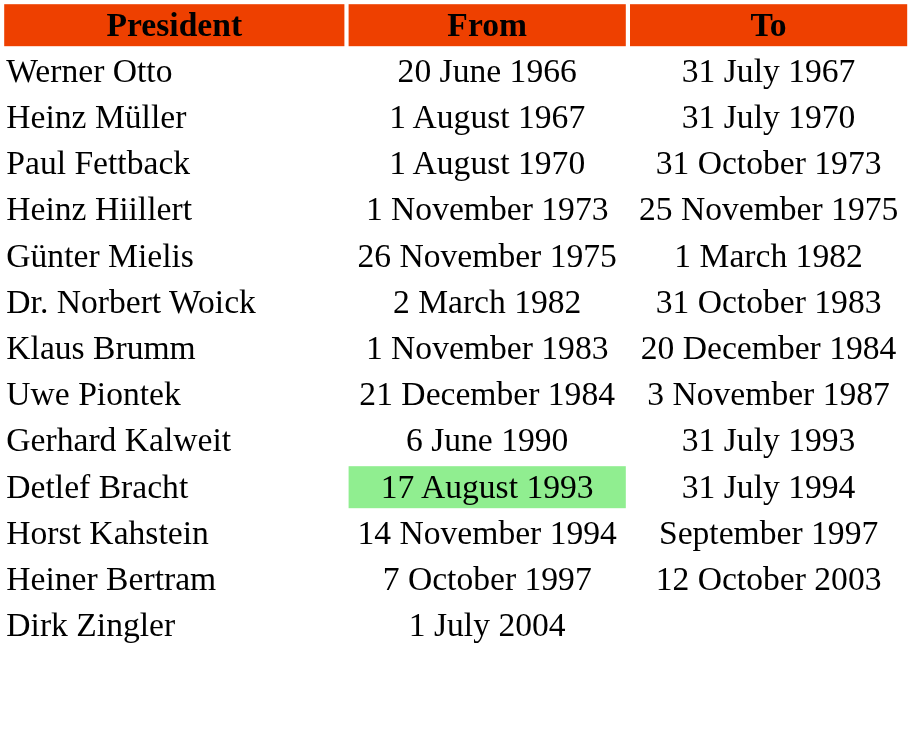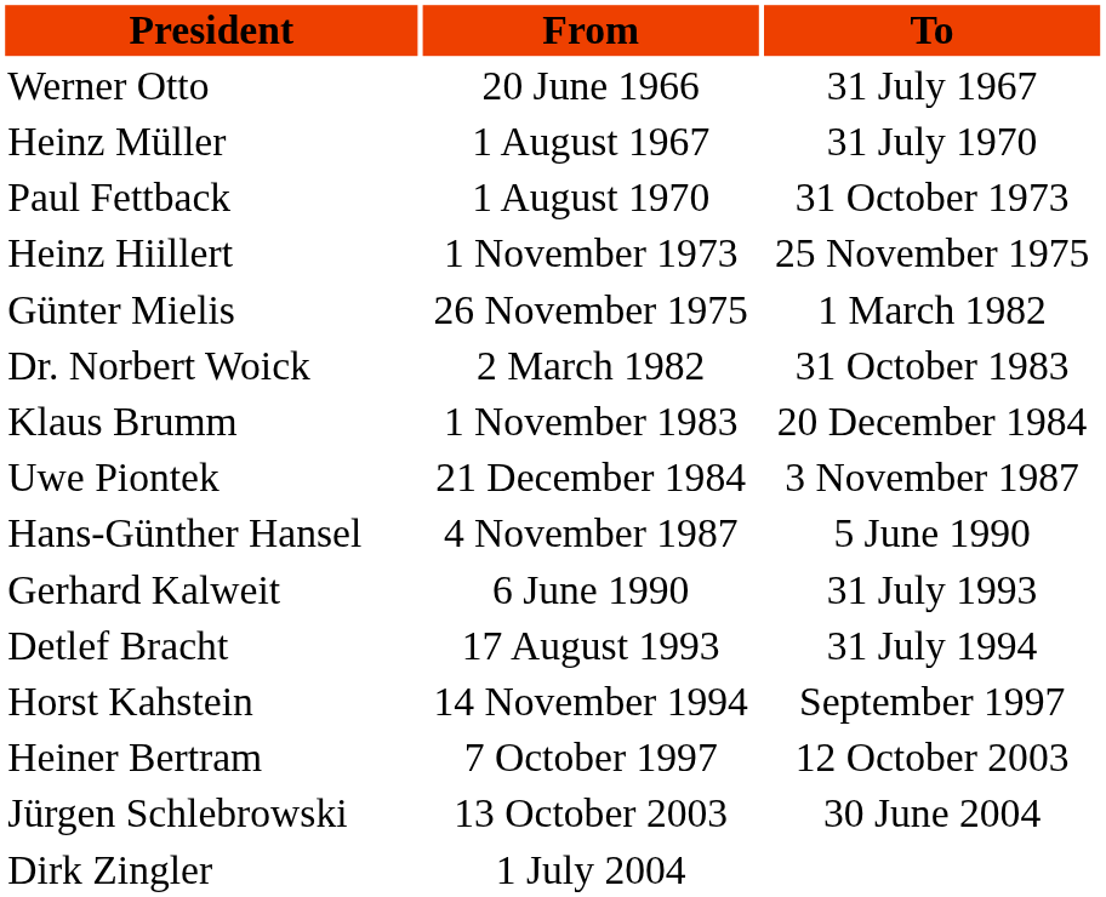 <table>
 <tr style="background:#EE4000">
 <th width="160">President</th>
 <th width="130">From</th>
 <th width="130">To</th>
 </tr>
 <tr>
 <td>Werner Otto</td>
 <td style="text-align:center">20 June 1966</td>
 <td style="text-align:center">31 July 1967</td>
 </tr>
 <tr>
 <td>Heinz Müller</td>
 <td style="text-align:center">1 August 1967</td>
 <td style="text-align:center">31 July 1970</td>
 </tr>
 <tr>
 <td>Paul Fettback</td>
 <td style="text-align:center">1 August 1970</td>
 <td style="text-align:center">31 October 1973</td>
 </tr>
 <tr>
 <td>Heinz Hiillert</td>
 <td style="text-align:center">1 November 1973</td>
 <td style="text-align:center">25 November 1975</td>
 </tr>
 <tr>
 <td>Günter Mielis</td>
 <td style="text-align:center">26 November 1975</td>
 <td style="text-align:center">1 March 1982</td>
 </tr>
 <tr>
 <td>Dr. Norbert Woick</td>
 <td style="text-align:center">2 March 1982</td>
 <td style="text-align:center">31 October 1983</td>
 </tr>
 <tr>
 <td>Klaus Brumm</td>
 <td style="text-align:center">1 November 1983</td>
 <td style="text-align:center">20 December 1984</td>
 </tr>
 <tr>
 <td>Uwe Piontek</td>
 <td style="text-align:center">21 December 1984</td>
 <td style="text-align:center">3 November 1987</td>
 </tr>
 <tr>
+<td>Hans-Günther Hansel</td>
+<td style="text-align:center">4 November 1987</td>
+<td style="text-align:center">5 June 1990</td>
+</tr>
+<tr>
 <td>Gerhard Kalweit</td>
 <td style="text-align:center">6 June 1990</td>
 <td style="text-align:center">31 July 1993</td>
 </tr>
 <tr>
 <td>Detlef Bracht</td>
-<td style="background: lightgreen; text-align:center">17 August 1993</td>
+<td style="text-align:center">17 August 1993</td>
 <td style="text-align:center">31 July 1994</td>
 </tr>
 <tr>
 <td>Horst Kahstein</td>
 <td style="text-align:center">14 November 1994</td>
 <td style="text-align:center">September 1997</td>
 </tr>
 <tr>
 <td>Heiner Bertram</td>
 <td style="text-align:center">7 October 1997</td>
 <td style="text-align:center">12 October 2003</td>
 </tr>
 <tr>
+<td>Jürgen Schlebrowski</td>
+<td style="text-align:center">13 October 2003</td>
+<td style="text-align:center">30 June 2004</td>
+</tr>
+<tr>
 <td>Dirk Zingler</td>
 <td style="text-align:center">1 July 2004</td>
 <td style="text-align:center"></td>
 </tr>
 </table>
